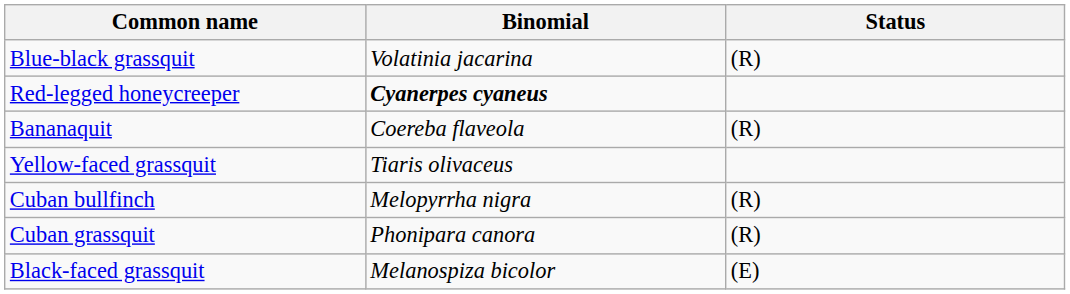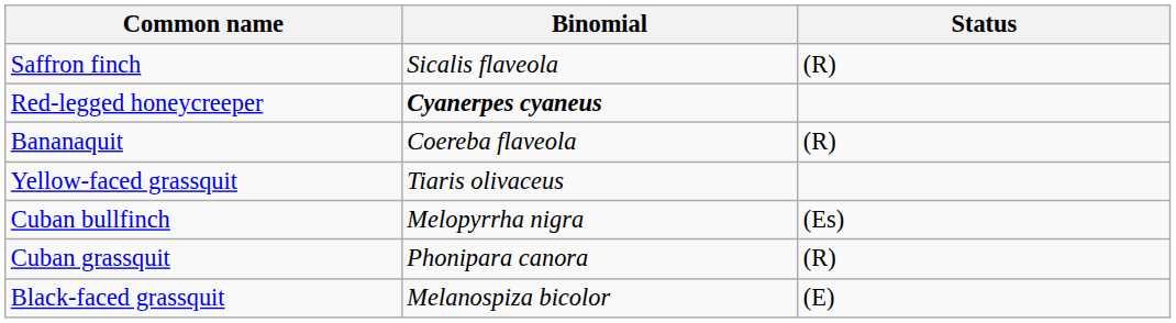 <table width=60% class="wikitable">
 <tr>
 <th width=34%>Common name</th>
 <th width=34%>Binomial</th>
 <th width=32%>Status</th>
 </tr>
 <tr>
-<td><a href='#'>Blue-black grassquit</a></td>
-<td><em>Volatinia jacarina</em></td>
+<td><a href='#'>Saffron finch</a></td>
+<td><em>Sicalis flaveola</em></td>
 <td>(R)</td>
 </tr>
 <tr>
 <td><a href='#'>Red-legged honeycreeper</a></td>
 <td><strong><em>Cyanerpes cyaneus</em></strong></td>
 <td></td>
 </tr>
 <tr>
 <td><a href='#'>Bananaquit</a></td>
 <td><em>Coereba flaveola</em></td>
 <td>(R)</td>
 </tr>
 <tr>
 <td><a href='#'>Yellow-faced grassquit</a></td>
 <td><em>Tiaris olivaceus</em></td>
 <td></td>
 </tr>
 <tr>
 <td><a href='#'>Cuban bullfinch</a></td>
 <td><em>Melopyrrha nigra</em></td>
-<td>(R)</td>
+<td>(Es)</td>
 </tr>
 <tr>
 <td><a href='#'>Cuban grassquit</a></td>
 <td><em>Phonipara canora</em></td>
 <td>(R)</td>
 </tr>
 <tr>
 <td><a href='#'>Black-faced grassquit</a></td>
 <td><em>Melanospiza bicolor</em></td>
 <td>(E)</td>
 </tr>
 </table>
